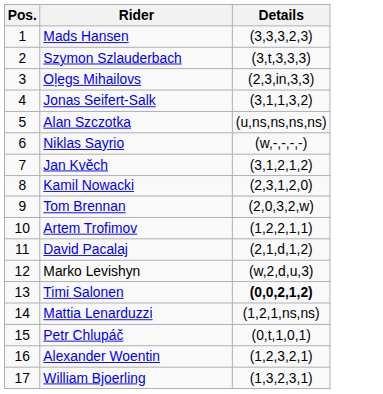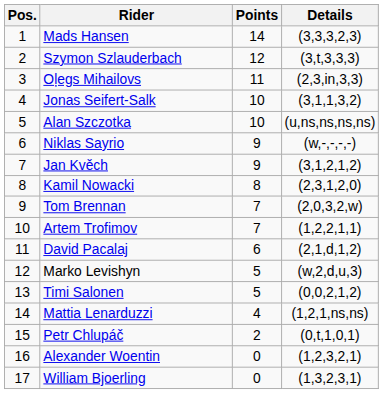 <table class=wikitable style="font-size:93%;">
 <tr>
 <th width=25px>Pos.</th>
 <th width=200px>Rider</th>
+<th width=40px>Points</th>
 <th width=70px>Details</th>
 </tr>
 <tr align=center>
 <td>1</td>
 <td align=left> <a href='#'>Mads Hansen</a></td>
+<td>14</td>
 <td>(3,3,3,2,3)</td>
 </tr>
 <tr align=center>
 <td>2</td>
 <td align=left> <a href='#'>Szymon Szlauderbach</a></td>
+<td>12</td>
 <td>(3,t,3,3,3)</td>
 </tr>
 <tr align=center>
 <td>3</td>
 <td align=left> <a href='#'>Oļegs Mihailovs</a></td>
+<td>11</td>
 <td>(2,3,in,3,3)</td>
 </tr>
 <tr align=center>
 <td>4</td>
 <td align=left> <a href='#'>Jonas Seifert-Salk</a></td>
+<td>10</td>
 <td>(3,1,1,3,2)</td>
 </tr>
 <tr align=center>
 <td>5</td>
 <td align=left> <a href='#'>Alan Szczotka</a></td>
+<td>10</td>
 <td>(u,ns,ns,ns,ns)</td>
 </tr>
 <tr align=center>
 <td>6</td>
 <td align=left> <a href='#'>Niklas Sayrio</a></td>
+<td>9</td>
 <td>(w,-,-,-,-)</td>
 </tr>
 <tr align=center>
 <td>7</td>
 <td align=left> <a href='#'>Jan Kvěch</a></td>
+<td>9</td>
 <td>(3,1,2,1,2)</td>
 </tr>
 <tr align=center>
 <td>8</td>
 <td align=left> <a href='#'>Kamil Nowacki</a></td>
+<td>8</td>
 <td>(2,3,1,2,0)</td>
 </tr>
 <tr align=center>
 <td>9</td>
 <td align=left> <a href='#'>Tom Brennan</a></td>
+<td>7</td>
 <td>(2,0,3,2,w)</td>
 </tr>
 <tr align=center>
 <td>10</td>
 <td align=left> <a href='#'>Artem Trofimov</a></td>
+<td>7</td>
 <td>(1,2,2,1,1)</td>
 </tr>
 <tr align=center>
 <td>11</td>
 <td align=left> <a href='#'>David Pacalaj</a></td>
+<td>6</td>
 <td>(2,1,d,1,2)</td>
 </tr>
 <tr align=center>
 <td>12</td>
 <td align=left> Marko Levishyn</td>
+<td>5</td>
 <td>(w,2,d,u,3)</td>
 </tr>
 <tr align=center>
 <td>13</td>
 <td align=left> <a href='#'>Timi Salonen</a></td>
-<td><strong>(0,0,2,1,2)</strong></td>
+<td>5</td>
+<td>(0,0,2,1,2)</td>
 </tr>
 <tr align=center>
 <td>14</td>
 <td align=left> <a href='#'>Mattia Lenarduzzi</a></td>
+<td>4</td>
 <td>(1,2,1,ns,ns)</td>
 </tr>
 <tr align=center>
 <td>15</td>
 <td align=left> <a href='#'>Petr Chlupáč</a></td>
+<td>2</td>
 <td>(0,t,1,0,1)</td>
 </tr>
 <tr align=center>
 <td>16</td>
 <td align=left> <a href='#'>Alexander Woentin</a></td>
+<td>0</td>
 <td>(1,2,3,2,1)</td>
 </tr>
 <tr align=center>
 <td>17</td>
 <td align=left> <a href='#'>William Bjoerling</a></td>
+<td>0</td>
 <td>(1,3,2,3,1)</td>
 </tr>
 </table>
